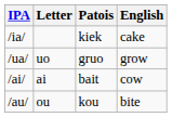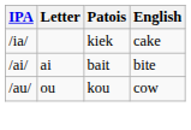 <table class="wikitable">
 <tr>
 <th><a href='#'>IPA</a></th>
 <th>Letter</th>
 <th>Patois</th>
 <th>English</th>
 </tr>
 <tr>
 <td>/ia/</td>
 <td></td>
 <td>kiek</td>
 <td>cake</td>
 </tr>
 <tr>
-<td>/ua/</td>
-<td>uo</td>
-<td>gruo</td>
-<td>grow</td>
-</tr>
-<tr>
 <td>/ai/</td>
 <td>ai</td>
 <td>bait</td>
-<td>cow</td>
+<td>bite</td>
 </tr>
 <tr>
 <td>/au/</td>
 <td>ou</td>
 <td>kou</td>
-<td>bite</td>
+<td>cow</td>
 </tr>
 </table>
